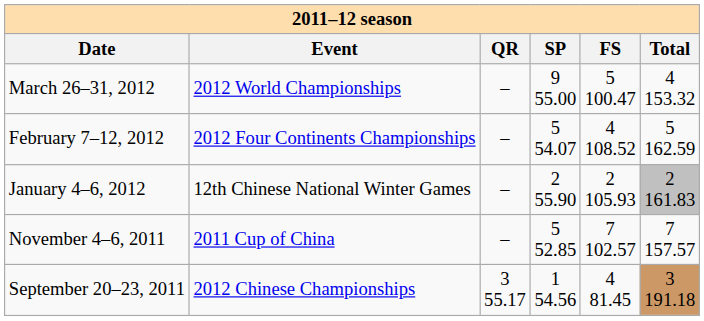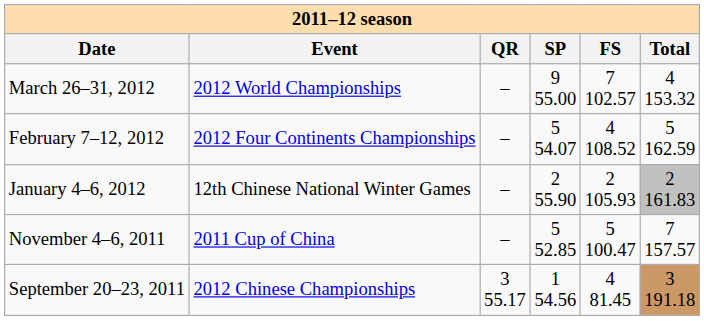 <table class="wikitable">
 <tr>
 <th style="background-color: #ffdead;" colspan=7>2011–12 season</th>
 </tr>
 <tr>
 <th>Date</th>
 <th>Event</th>
 <th>QR</th>
 <th>SP</th>
 <th>FS</th>
 <th>Total</th>
 </tr>
 <tr>
 <td>March 26–31, 2012</td>
 <td><a href='#'>2012 World Championships</a></td>
 <td align=center>–</td>
 <td align=center>9 <br> 55.00</td>
-<td align=center>5 <br> 100.47</td>
+<td align=center>7 <br> 102.57</td>
 <td align=center>4 <br> 153.32</td>
 </tr>
 <tr>
 <td>February 7–12, 2012</td>
 <td><a href='#'>2012 Four Continents Championships</a></td>
 <td align=center>–</td>
 <td align=center>5 <br> 54.07</td>
 <td align=center>4 <br> 108.52</td>
 <td align=center>5 <br> 162.59</td>
 </tr>
 <tr>
 <td>January 4–6, 2012</td>
 <td>12th Chinese National Winter Games</td>
 <td align=center>–</td>
 <td align=center>2 <br> 55.90</td>
 <td align=center>2 <br> 105.93</td>
 <td align=center bgcolor=silver>2 <br> 161.83</td>
 </tr>
 <tr>
 <td>November 4–6, 2011</td>
 <td><a href='#'>2011 Cup of China</a></td>
 <td align=center>–</td>
 <td align=center>5 <br> 52.85</td>
-<td align=center>7 <br> 102.57</td>
+<td align=center>5 <br> 100.47</td>
 <td align=center>7 <br> 157.57</td>
 </tr>
 <tr>
 <td>September 20–23, 2011</td>
 <td><a href='#'>2012 Chinese Championships</a></td>
 <td align=center>3 <br> 55.17</td>
 <td align=center>1 <br> 54.56</td>
 <td align=center>4 <br> 81.45</td>
 <td align=center bgcolor=cc9966>3 <br> 191.18</td>
 </tr>
 </table>
